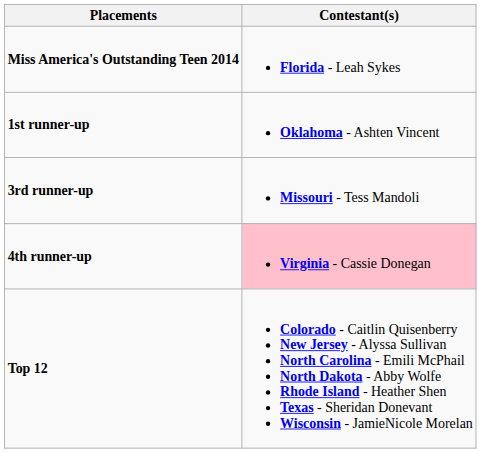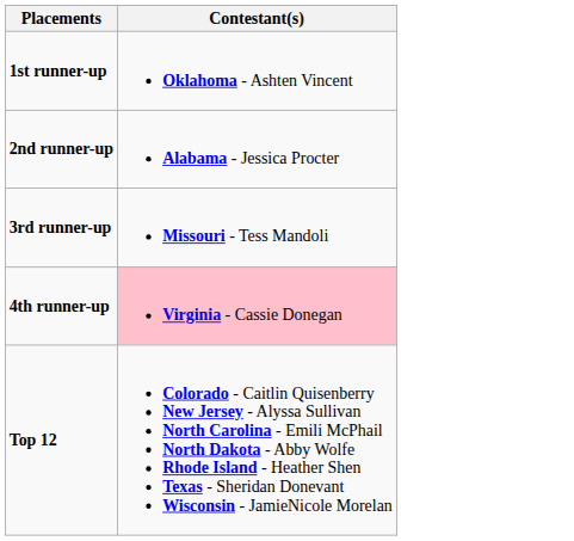 <table class="wikitable">
 <tr>
 <th>Placements</th>
 <th>Contestant(s)</th>
 </tr>
 <tr>
-<td><strong>Miss America's Outstanding Teen 2014</strong></td>
-<td><br><ul><li> <strong><a href='#'>Florida</a></strong> - Leah Sykes</li></ul></td>
+<td><strong>1st runner-up</strong></td>
+<td><br><ul><li> <strong><a href='#'>Oklahoma</a></strong> - Ashten Vincent</li></ul></td>
 </tr>
 <tr>
-<td><strong>1st runner-up</strong></td>
-<td><br><ul><li> <strong><a href='#'>Oklahoma</a></strong> - Ashten Vincent</li></ul></td>
+<td><strong>2nd runner-up</strong></td>
+<td><br><ul><li> <strong><a href='#'>Alabama</a></strong> - Jessica Procter</li></ul></td>
 </tr>
 <tr>
 <td><strong>3rd runner-up</strong></td>
 <td><br><ul><li> <strong><a href='#'>Missouri</a></strong> - Tess Mandoli</li></ul></td>
 </tr>
 <tr>
 <td><strong>4th runner-up</strong></td>
 <td style="background: pink;"><br><ul><li> <strong><a href='#'>Virginia</a></strong> - Cassie Donegan</li></ul></td>
 </tr>
 <tr>
 <td><strong>Top 12</strong></td>
 <td><br><ul><li> <strong><a href='#'>Colorado</a></strong> - Caitlin Quisenberry</li><li> <strong><a href='#'>New Jersey</a></strong> - Alyssa Sullivan</li><li> <strong><a href='#'>North Carolina</a></strong> - Emili McPhail</li><li> <strong><a href='#'>North Dakota</a></strong> - Abby Wolfe</li><li> <strong><a href='#'>Rhode Island</a></strong> - Heather Shen</li><li> <strong><a href='#'>Texas</a></strong> - Sheridan Donevant</li><li> <strong><a href='#'>Wisconsin</a></strong> - JamieNicole Morelan</li></ul></td>
 </tr>
 </table>
